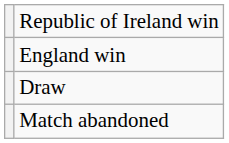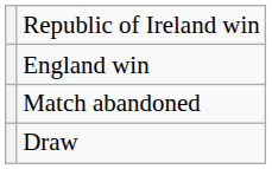 <table class="wikitable">
 <tr>
 <th></th>
 <td>Republic of Ireland win</td>
 </tr>
 <tr>
 <th></th>
 <td>England win</td>
 </tr>
 <tr>
 <th></th>
-<td>Draw</td>
+<td>Match abandoned</td>
 </tr>
 <tr>
 <th></th>
-<td>Match abandoned</td>
+<td>Draw</td>
 </tr>
 </table>
